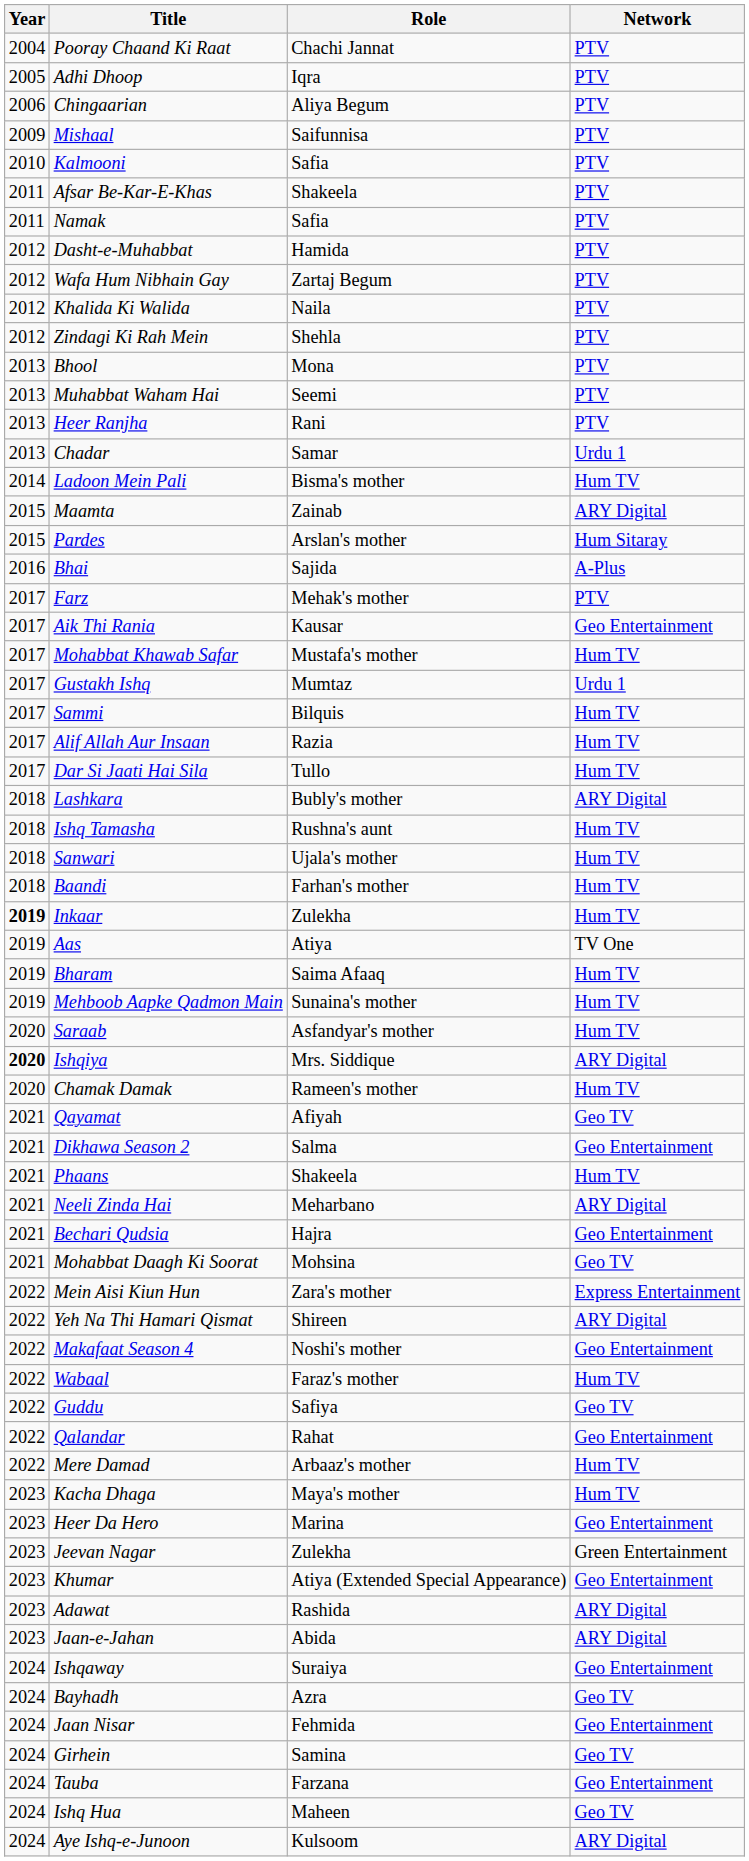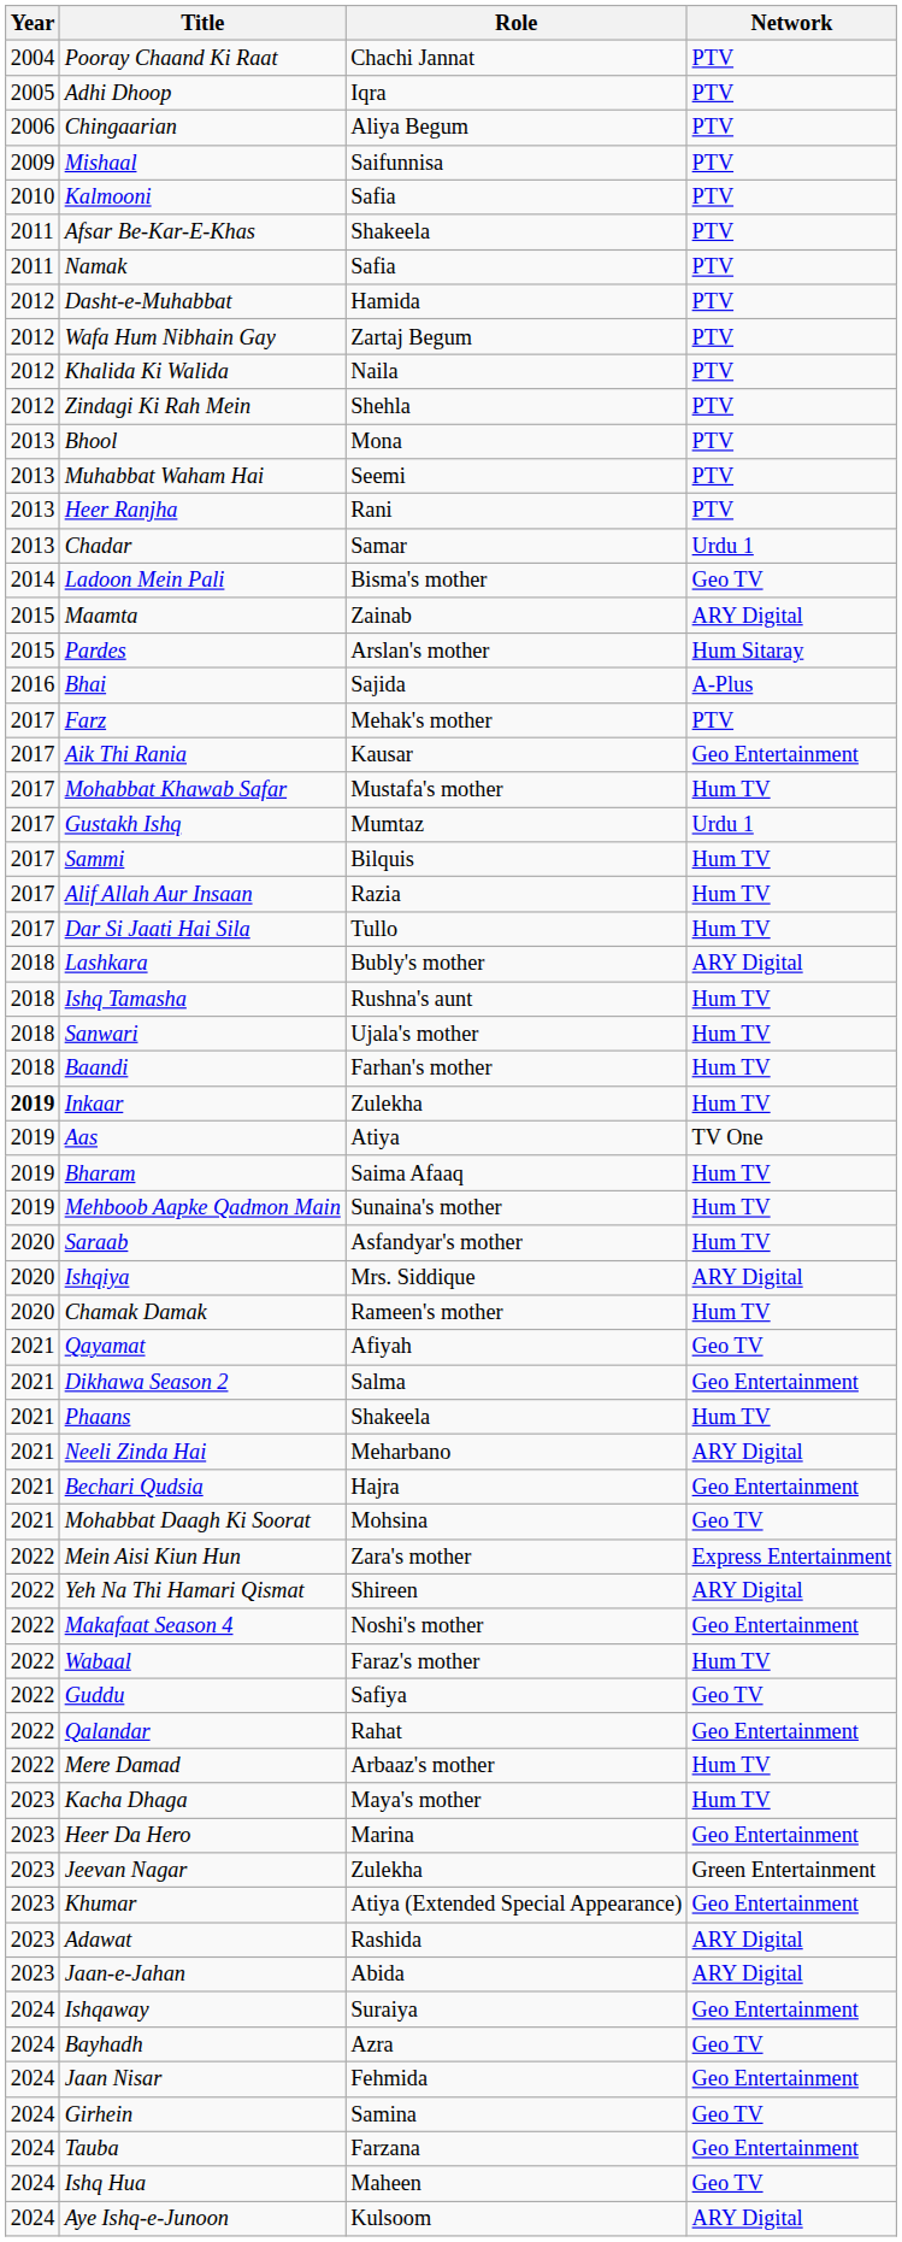 <table class="wikitable sortable plainrowheaders">
 <tr style="text-align:center;">
 <th scope="col">Year</th>
 <th scope="col">Title</th>
 <th scope="col">Role</th>
 <th scope="col">Network</th>
 </tr>
 <tr>
 <td>2004</td>
 <td><em>Pooray Chaand Ki Raat</em></td>
 <td>Chachi Jannat</td>
 <td><a href='#'>PTV</a></td>
 </tr>
 <tr>
 <td>2005</td>
 <td><em>Adhi Dhoop</em></td>
 <td>Iqra</td>
 <td><a href='#'>PTV</a></td>
 </tr>
 <tr>
 <td>2006</td>
 <td><em>Chingaarian</em></td>
 <td>Aliya Begum</td>
 <td><a href='#'>PTV</a></td>
 </tr>
 <tr>
 <td>2009</td>
 <td><em><a href='#'>Mishaal</a></em></td>
 <td>Saifunnisa</td>
 <td><a href='#'>PTV</a></td>
 </tr>
 <tr>
 <td>2010</td>
 <td><em><a href='#'>Kalmooni</a></em></td>
 <td>Safia</td>
 <td><a href='#'>PTV</a></td>
 </tr>
 <tr>
 <td>2011</td>
 <td><em>Afsar Be-Kar-E-Khas</em></td>
 <td>Shakeela</td>
 <td><a href='#'>PTV</a></td>
 </tr>
 <tr>
 <td>2011</td>
 <td><em>Namak</em></td>
 <td>Safia</td>
 <td><a href='#'>PTV</a></td>
 </tr>
 <tr>
 <td>2012</td>
 <td><em>Dasht-e-Muhabbat</em></td>
 <td>Hamida</td>
 <td><a href='#'>PTV</a></td>
 </tr>
 <tr>
 <td>2012</td>
 <td><em>Wafa Hum Nibhain Gay</em></td>
 <td>Zartaj Begum</td>
 <td><a href='#'>PTV</a></td>
 </tr>
 <tr>
 <td>2012</td>
 <td><em>Khalida Ki Walida</em></td>
 <td>Naila</td>
 <td><a href='#'>PTV</a></td>
 </tr>
 <tr>
 <td>2012</td>
 <td><em>Zindagi Ki Rah Mein</em></td>
 <td>Shehla</td>
 <td><a href='#'>PTV</a></td>
 </tr>
 <tr>
 <td>2013</td>
 <td><em>Bhool</em></td>
 <td>Mona</td>
 <td><a href='#'>PTV</a></td>
 </tr>
 <tr>
 <td>2013</td>
 <td><em>Muhabbat Waham Hai</em></td>
 <td>Seemi</td>
 <td><a href='#'>PTV</a></td>
 </tr>
 <tr>
 <td>2013</td>
 <td><em><a href='#'>Heer Ranjha</a></em></td>
 <td>Rani</td>
 <td><a href='#'>PTV</a></td>
 </tr>
 <tr>
 <td>2013</td>
 <td><em>Chadar</em></td>
 <td>Samar</td>
 <td><a href='#'>Urdu 1</a></td>
 </tr>
 <tr>
 <td>2014</td>
 <td><em><a href='#'>Ladoon Mein Pali</a></em></td>
 <td>Bisma's mother</td>
-<td><a href='#'>Hum TV</a></td>
+<td><a href='#'>Geo TV</a></td>
 </tr>
 <tr>
 <td>2015</td>
 <td><em>Maamta</em></td>
 <td>Zainab</td>
 <td><a href='#'>ARY Digital</a></td>
 </tr>
 <tr>
 <td>2015</td>
 <td><em><a href='#'>Pardes</a></em></td>
 <td>Arslan's mother</td>
 <td><a href='#'>Hum Sitaray</a></td>
 </tr>
 <tr>
 <td>2016</td>
 <td><em><a href='#'>Bhai</a></em></td>
 <td>Sajida</td>
 <td><a href='#'>A-Plus</a></td>
 </tr>
 <tr>
 <td>2017</td>
 <td><em><a href='#'>Farz</a></em></td>
 <td>Mehak's mother</td>
 <td><a href='#'>PTV</a></td>
 </tr>
 <tr>
 <td>2017</td>
 <td><em><a href='#'>Aik Thi Rania</a></em></td>
 <td>Kausar</td>
 <td><a href='#'>Geo Entertainment</a></td>
 </tr>
 <tr>
 <td>2017</td>
 <td><em><a href='#'>Mohabbat Khawab Safar</a></em></td>
 <td>Mustafa's mother</td>
 <td><a href='#'>Hum TV</a></td>
 </tr>
 <tr>
 <td>2017</td>
 <td><em><a href='#'>Gustakh Ishq</a></em></td>
 <td>Mumtaz</td>
 <td><a href='#'>Urdu 1</a></td>
 </tr>
 <tr>
 <td>2017</td>
 <td><em><a href='#'>Sammi</a></em></td>
 <td>Bilquis</td>
 <td><a href='#'>Hum TV</a></td>
 </tr>
 <tr>
 <td>2017</td>
 <td><em><a href='#'>Alif Allah Aur Insaan</a></em></td>
 <td>Razia</td>
 <td><a href='#'>Hum TV</a></td>
 </tr>
 <tr>
 <td>2017</td>
 <td><em><a href='#'>Dar Si Jaati Hai Sila</a></em></td>
 <td>Tullo</td>
 <td><a href='#'>Hum TV</a></td>
 </tr>
 <tr>
 <td>2018</td>
 <td><em><a href='#'>Lashkara</a></em></td>
 <td>Bubly's mother</td>
 <td><a href='#'>ARY Digital</a></td>
 </tr>
 <tr>
 <td>2018</td>
 <td><em><a href='#'>Ishq Tamasha</a></em></td>
 <td>Rushna's aunt</td>
 <td><a href='#'>Hum TV</a></td>
 </tr>
 <tr>
 <td>2018</td>
 <td><em><a href='#'>Sanwari</a></em></td>
 <td>Ujala's mother</td>
 <td><a href='#'>Hum TV</a></td>
 </tr>
 <tr>
 <td>2018</td>
 <td><em><a href='#'>Baandi</a></em></td>
 <td>Farhan's mother</td>
 <td><a href='#'>Hum TV</a></td>
 </tr>
 <tr>
 <td><strong>2019</strong></td>
 <td><em><a href='#'>Inkaar</a></em></td>
 <td>Zulekha</td>
 <td><a href='#'>Hum TV</a></td>
 </tr>
 <tr>
 <td>2019</td>
 <td><em><a href='#'>Aas</a></em></td>
 <td>Atiya</td>
 <td>TV One</td>
 </tr>
 <tr>
 <td>2019</td>
 <td><em><a href='#'>Bharam</a></em></td>
 <td>Saima Afaaq</td>
 <td><a href='#'>Hum TV</a></td>
 </tr>
 <tr>
 <td>2019</td>
 <td><em><a href='#'>Mehboob Aapke Qadmon Main</a></em></td>
 <td>Sunaina's mother</td>
 <td><a href='#'>Hum TV</a></td>
 </tr>
 <tr>
 <td>2020</td>
 <td><em><a href='#'>Saraab</a></em></td>
 <td>Asfandyar's mother</td>
 <td><a href='#'>Hum TV</a></td>
 </tr>
 <tr>
-<td><strong>2020</strong></td>
+<td>2020</td>
 <td><em><a href='#'>Ishqiya</a></em></td>
 <td>Mrs. Siddique</td>
 <td><a href='#'>ARY Digital</a></td>
 </tr>
 <tr>
 <td>2020</td>
 <td><em>Chamak Damak</em></td>
 <td>Rameen's mother</td>
 <td><a href='#'>Hum TV</a></td>
 </tr>
 <tr>
 <td>2021</td>
 <td><em><a href='#'>Qayamat</a></em></td>
 <td>Afiyah</td>
 <td><a href='#'>Geo TV</a></td>
 </tr>
 <tr>
 <td>2021</td>
 <td><em><a href='#'>Dikhawa Season 2</a></em></td>
 <td>Salma</td>
 <td><a href='#'>Geo Entertainment</a></td>
 </tr>
 <tr>
 <td>2021</td>
 <td><em><a href='#'>Phaans</a></em></td>
 <td>Shakeela</td>
 <td><a href='#'>Hum TV</a></td>
 </tr>
 <tr>
 <td>2021</td>
 <td><em><a href='#'>Neeli Zinda Hai</a></em></td>
 <td>Meharbano</td>
 <td><a href='#'>ARY Digital</a></td>
 </tr>
 <tr>
 <td>2021</td>
 <td><em><a href='#'>Bechari Qudsia</a></em></td>
 <td>Hajra</td>
 <td><a href='#'>Geo Entertainment</a></td>
 </tr>
 <tr>
 <td>2021</td>
 <td><em>Mohabbat Daagh Ki Soorat</em></td>
 <td>Mohsina</td>
 <td><a href='#'>Geo TV</a></td>
 </tr>
 <tr>
 <td>2022</td>
 <td><em>Mein Aisi Kiun Hun</em></td>
 <td>Zara's mother</td>
 <td><a href='#'>Express Entertainment</a></td>
 </tr>
 <tr>
 <td>2022</td>
 <td><em>Yeh Na Thi Hamari Qismat</em></td>
 <td>Shireen</td>
 <td><a href='#'>ARY Digital</a></td>
 </tr>
 <tr>
 <td>2022</td>
 <td><em><a href='#'>Makafaat Season 4</a></em></td>
 <td>Noshi's mother</td>
 <td><a href='#'>Geo Entertainment</a></td>
 </tr>
 <tr>
 <td>2022</td>
 <td><em><a href='#'>Wabaal</a></em></td>
 <td>Faraz's mother</td>
 <td><a href='#'>Hum TV</a></td>
 </tr>
 <tr>
 <td>2022</td>
 <td><em><a href='#'>Guddu</a></em></td>
 <td>Safiya</td>
 <td><a href='#'>Geo TV</a></td>
 </tr>
 <tr>
 <td>2022</td>
 <td><em><a href='#'>Qalandar</a></em></td>
 <td>Rahat</td>
 <td><a href='#'>Geo Entertainment</a></td>
 </tr>
 <tr>
 <td>2022</td>
 <td><em>Mere Damad</em></td>
 <td>Arbaaz's mother</td>
 <td><a href='#'>Hum TV</a></td>
 </tr>
 <tr>
 <td>2023</td>
 <td><em>Kacha Dhaga</em></td>
 <td>Maya's mother</td>
 <td><a href='#'>Hum TV</a></td>
 </tr>
 <tr>
 <td>2023</td>
 <td><em>Heer Da Hero</em></td>
 <td>Marina</td>
 <td><a href='#'>Geo Entertainment</a></td>
 </tr>
 <tr>
 <td>2023</td>
 <td><em>Jeevan Nagar</em></td>
 <td>Zulekha</td>
 <td>Green Entertainment</td>
 </tr>
 <tr>
 <td>2023</td>
 <td><em>Khumar</em></td>
 <td>Atiya (Extended Special Appearance)</td>
 <td><a href='#'>Geo Entertainment</a></td>
 </tr>
 <tr>
 <td>2023</td>
 <td><em>Adawat</em></td>
 <td>Rashida</td>
 <td><a href='#'>ARY Digital</a></td>
 </tr>
 <tr>
 <td>2023</td>
 <td><em>Jaan-e-Jahan</em></td>
 <td>Abida</td>
 <td><a href='#'>ARY Digital</a></td>
 </tr>
 <tr>
 <td>2024</td>
 <td><em>Ishqaway</em></td>
 <td>Suraiya</td>
 <td><a href='#'>Geo Entertainment</a></td>
 </tr>
 <tr>
 <td>2024</td>
 <td><em>Bayhadh</em></td>
 <td>Azra</td>
 <td><a href='#'>Geo TV</a></td>
 </tr>
 <tr>
 <td>2024</td>
 <td><em>Jaan Nisar</em></td>
 <td>Fehmida</td>
 <td><a href='#'>Geo Entertainment</a></td>
 </tr>
 <tr>
 <td>2024</td>
 <td><em>Girhein</em></td>
 <td>Samina</td>
 <td><a href='#'>Geo TV</a></td>
 </tr>
 <tr>
 <td>2024</td>
 <td><em>Tauba</em></td>
 <td>Farzana</td>
 <td><a href='#'>Geo Entertainment</a></td>
 </tr>
 <tr>
 <td>2024</td>
 <td><em>Ishq Hua</em></td>
 <td>Maheen</td>
 <td><a href='#'>Geo TV</a></td>
 </tr>
 <tr>
 <td>2024</td>
 <td><em>Aye Ishq-e-Junoon</em></td>
 <td>Kulsoom</td>
 <td><a href='#'>ARY Digital</a></td>
 </tr>
 </table>
